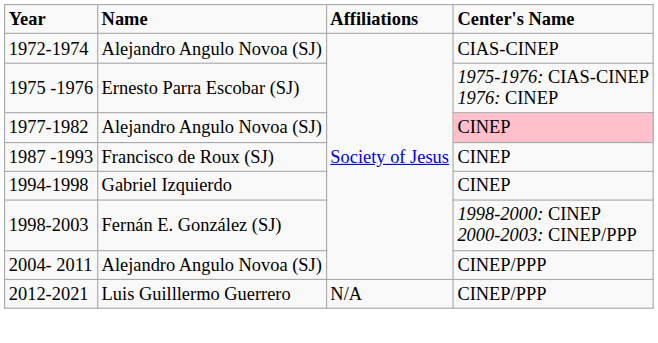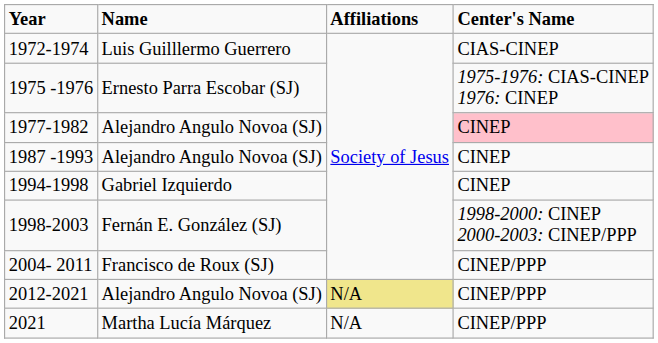 <table class="wikitable">
 <tr>
 <td><strong>Year</strong></td>
 <td><strong>Name</strong></td>
 <td><strong>Affiliations</strong></td>
 <td><strong>Center's Name</strong></td>
 </tr>
 <tr>
 <td>1972-1974</td>
-<td>Alejandro Angulo Novoa (SJ)</td>
+<td>Luis Guilllermo Guerrero</td>
 <td rowspan="7"><a href='#'>Society of Jesus</a></td>
 <td>CIAS-CINEP</td>
 </tr>
 <tr>
 <td>1975 -1976</td>
 <td>Ernesto Parra Escobar (SJ)</td>
 <td><em>1975-1976:</em> CIAS-CINEP<br><em>1976:</em> CINEP</td>
 </tr>
 <tr>
 <td>1977-1982</td>
 <td>Alejandro Angulo Novoa (SJ)</td>
 <td style="background: pink;">CINEP</td>
 </tr>
 <tr>
 <td>1987 -1993</td>
-<td>Francisco de Roux (SJ)</td>
+<td>Alejandro Angulo Novoa (SJ)</td>
 <td>CINEP</td>
 </tr>
 <tr>
 <td>1994-1998</td>
 <td>Gabriel Izquierdo</td>
 <td>CINEP</td>
 </tr>
 <tr>
 <td>1998-2003</td>
 <td>Fernán E. González (SJ)</td>
 <td><em>1998-2000:</em> CINEP<br><em>2000-2003:</em> CINEP/PPP</td>
 </tr>
 <tr>
 <td>2004- 2011</td>
-<td>Alejandro Angulo Novoa (SJ)</td>
+<td>Francisco de Roux (SJ)</td>
 <td>CINEP/PPP</td>
 </tr>
 <tr>
 <td>2012-2021</td>
-<td>Luis Guilllermo Guerrero</td>
+<td>Alejandro Angulo Novoa (SJ)</td>
+<td style="background: khaki;">N/A</td>
+<td>CINEP/PPP</td>
+</tr>
+<tr>
+<td>2021</td>
+<td>Martha Lucía Márquez</td>
 <td>N/A</td>
 <td>CINEP/PPP</td>
 </tr>
 </table>
